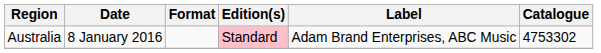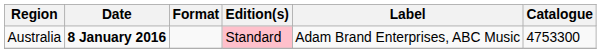 <table class="wikitable plainrowheaders">
 <tr>
 <th scope="col">Region</th>
 <th scope="col">Date</th>
 <th scope="col">Format</th>
 <th scope="col">Edition(s)</th>
 <th scope="col">Label</th>
 <th scope="col">Catalogue</th>
 </tr>
 <tr>
 <td>Australia</td>
-<td>8 January 2016</td>
+<td><strong>8 January 2016</strong></td>
 <td></td>
 <td style="background: pink;">Standard</td>
 <td>Adam Brand Enterprises, ABC Music</td>
-<td>4753302</td>
+<td>4753300</td>
 </tr>
 <tr>
 </tr>
 </table>
